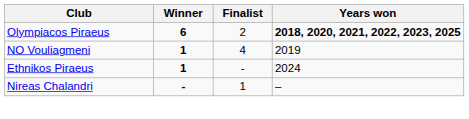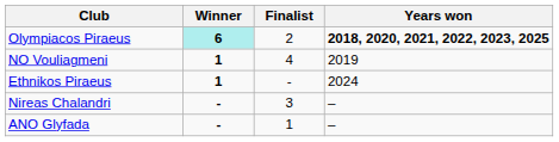 <table class="wikitable">
 <tr>
 <th width=200>Club</th>
 <th width=75>Winner</th>
 <th width=75>Finalist</th>
 <th>Years won</th>
 </tr>
 <tr>
 <td><a href='#'>Olympiacos Piraeus</a></td>
-<td align="center"><strong>6</strong></td>
+<td align="center" style="background: paleturquoise;"><strong>6</strong></td>
 <td align="center">2</td>
 <td><strong>2018, 2020, 2021, 2022, 2023, 2025</strong></td>
 </tr>
 <tr>
 <td><a href='#'>NO Vouliagmeni</a></td>
 <td align="center"><strong>1</strong></td>
 <td align="center">4</td>
 <td>2019</td>
 </tr>
 <tr>
 <td><a href='#'>Ethnikos Piraeus</a></td>
 <td align="center"><strong>1</strong></td>
 <td align="center">-</td>
 <td>2024</td>
 </tr>
 <tr>
 <td><a href='#'>Nireas Chalandri</a></td>
 <td align="center"><strong>-</strong></td>
+<td align="center">3</td>
+<td>–</td>
+</tr>
+<tr>
+<td><a href='#'>ANO Glyfada</a></td>
+<td align="center"><strong>-</strong></td>
 <td align="center">1</td>
 <td>–</td>
 </tr>
 </table>
